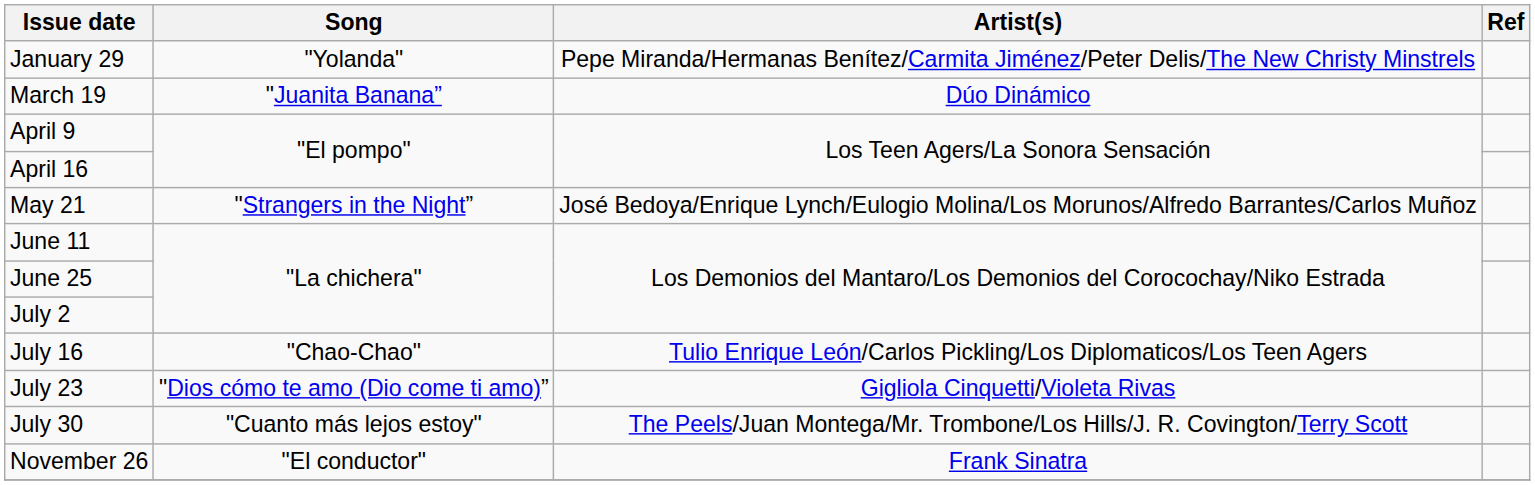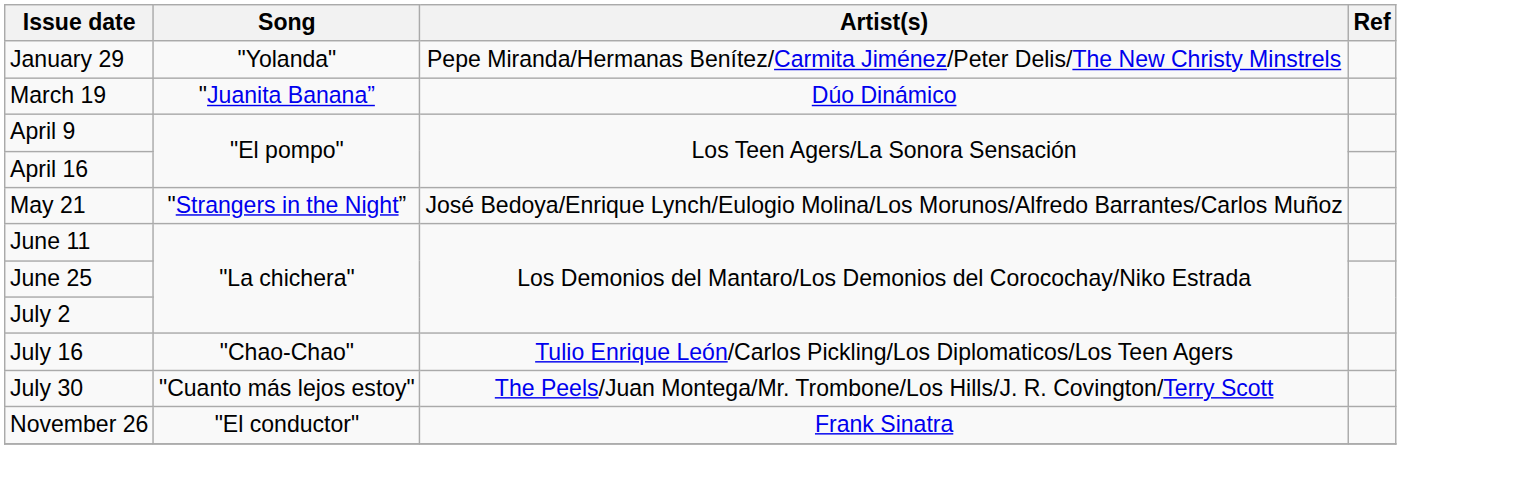 <table class="wikitable">
 <tr>
 <th>Issue date</th>
 <th>Song</th>
 <th>Artist(s)</th>
 <th>Ref</th>
 </tr>
 <tr>
 <td>January 29</td>
 <td align="center" rowspan="1">"Yolanda"</td>
 <td align="center" rowspan="1">Pepe Miranda/Hermanas Benítez/<a href='#'>Carmita Jiménez</a>/Peter Delis/<a href='#'>The New Christy Minstrels</a></td>
 <td align="center" rowspan="1"></td>
 </tr>
 <tr>
 <td>March 19</td>
 <td align="center" rowspan="1">"<a href='#'>Juanita Banana”</a></td>
 <td align="center" rowspan="1"><a href='#'>Dúo Dinámico</a></td>
 <td></td>
 </tr>
 <tr>
 <td>April 9</td>
 <td align="center" rowspan="2">"El pompo"</td>
 <td align="center" rowspan="2">Los Teen Agers/La Sonora Sensación</td>
 <td align="center" rowspan="1"></td>
 </tr>
 <tr>
 <td>April 16</td>
 <td align="center" rowspan="1"></td>
 </tr>
 <tr>
 <td>May 21</td>
 <td align="center" rowspan="1">"<a href='#'>Strangers in the Night</a>”</td>
 <td align="center" rowspan="1">José Bedoya/Enrique Lynch/Eulogio Molina/Los Morunos/Alfredo Barrantes/Carlos Muñoz</td>
 <td align="center" rowspan="1"></td>
 </tr>
 <tr>
 <td>June 11</td>
 <td align="center" rowspan="3">"La chichera"</td>
 <td align="center" rowspan="3">Los Demonios del Mantaro/Los Demonios del Corocochay/Niko Estrada</td>
 <td align="center" rowspan="1"></td>
 </tr>
 <tr>
 <td>June 25</td>
 <td align="center" rowspan="2"></td>
 </tr>
 <tr>
 <td>July 2</td>
 </tr>
 <tr>
 <td>July 16</td>
 <td align="center" rowspan="1">"Chao-Chao"</td>
 <td align="center" rowspan="1"><a href='#'>Tulio Enrique León</a>/Carlos Pickling/Los Diplomaticos/Los Teen Agers</td>
 <td align="center" rowspan="1"></td>
 </tr>
 <tr>
-<td>July 23</td>
-<td align="center" rowspan="1">"<a href='#'>Dios cómo te amo (Dio come ti amo)</a>”</td>
-<td align="center" rowspan="1"><a href='#'>Gigliola Cinquetti</a>/<a href='#'>Violeta Rivas</a></td>
-<td></td>
-</tr>
-<tr>
 <td>July 30</td>
 <td align="center" rowspan="1">"Cuanto más lejos estoy"</td>
 <td align="center" rowspan="1"><a href='#'>The Peels</a>/Juan Montega/Mr. Trombone/Los Hills/J. R. Covington/<a href='#'>Terry Scott</a></td>
 <td></td>
 </tr>
 <tr>
 <td>November 26</td>
 <td align="center" rowspan="1">"El conductor"</td>
 <td align="center" rowspan="1"><a href='#'>Frank Sinatra</a></td>
 <td align="center" rowspan="1"></td>
 </tr>
 <tr>
 </tr>
 </table>
